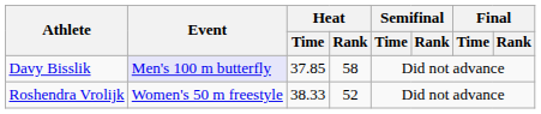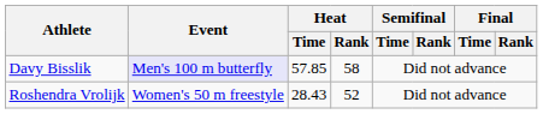 <table class=wikitable style="font-size:90%">
 <tr>
 <th rowspan="2">Athlete</th>
 <th rowspan="2">Event</th>
 <th colspan="2">Heat</th>
 <th colspan="2">Semifinal</th>
 <th colspan="2">Final</th>
 </tr>
 <tr style="font-size:95%">
 <th>Time</th>
 <th>Rank</th>
 <th>Time</th>
 <th>Rank</th>
 <th>Time</th>
 <th>Rank</th>
 </tr>
 <tr align=center>
 <td align=left><a href='#'>Davy Bisslik</a></td>
 <td align=left style="background: lavender;"><a href='#'>Men's 100 m butterfly</a></td>
-<td>37.85</td>
+<td>57.85</td>
 <td>58</td>
 <td colspan=4>Did not advance</td>
 </tr>
 <tr align=center>
 <td align=left><a href='#'>Roshendra Vrolijk</a></td>
 <td align=left><a href='#'>Women's 50 m freestyle</a></td>
-<td>38.33</td>
+<td>28.43</td>
 <td>52</td>
 <td colspan=4>Did not advance</td>
 </tr>
 </table>
